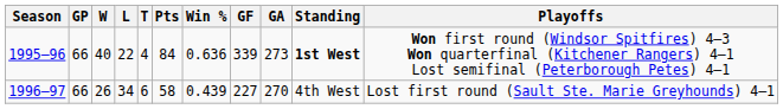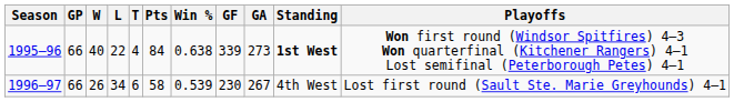 <table class="wikitable" style="text-align:center">
 <tr>
 <th>Season</th>
 <th>GP</th>
 <th>W</th>
 <th>L</th>
 <th>T</th>
 <th>Pts</th>
 <th>Win %</th>
 <th>GF</th>
 <th>GA</th>
 <th>Standing</th>
 <th>Playoffs</th>
 </tr>
 <tr>
 <td><a href='#'>1995–96</a></td>
 <td>66</td>
 <td>40</td>
 <td>22</td>
 <td>4</td>
 <td>84</td>
-<td>0.636</td>
+<td>0.638</td>
 <td>339</td>
 <td>273</td>
 <td><strong>1st West</strong></td>
 <td><strong>Won</strong> first round (<a href='#'>Windsor Spitfires</a>) 4–3<br><strong>Won</strong> quarterfinal (<a href='#'>Kitchener Rangers</a>) 4–1<br>Lost semifinal (<a href='#'>Peterborough Petes</a>) 4–1</td>
 </tr>
 <tr>
 <td><a href='#'>1996–97</a></td>
 <td>66</td>
 <td>26</td>
 <td>34</td>
 <td>6</td>
 <td>58</td>
-<td>0.439</td>
-<td>227</td>
-<td>270</td>
+<td>0.539</td>
+<td>230</td>
+<td>267</td>
 <td>4th West</td>
 <td>Lost first round (<a href='#'>Sault Ste. Marie Greyhounds</a>) 4–1</td>
 </tr>
 </table>
